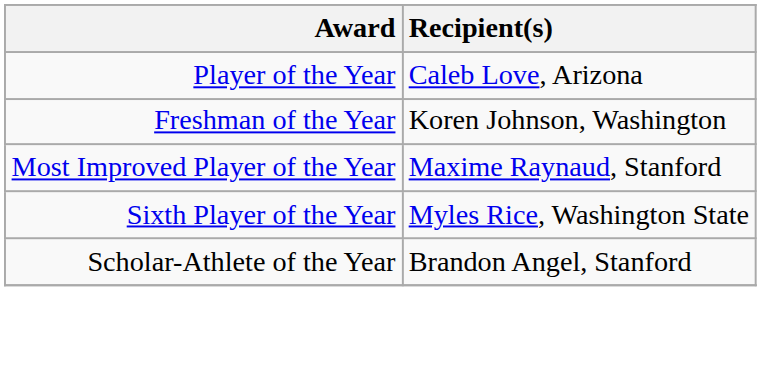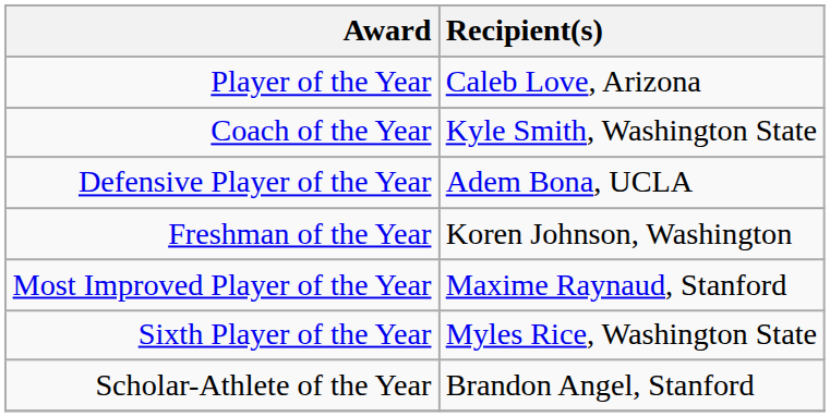 <table class="wikitable" style="white-space:nowrap; font-size:90%;">
 <tr>
 <th style="text-align:right;">Award</th>
 <th style="text-align:left;">Recipient(s)</th>
 </tr>
 <tr>
 <td style="text-align:right;"><a href='#'>Player of the Year</a></td>
 <td style="text-align:left;"><a href='#'>Caleb Love</a>, Arizona</td>
+</tr>
+<tr>
+<td style="text-align:right;"><a href='#'>Coach of the Year</a></td>
+<td style="text-align:left;"><a href='#'>Kyle Smith</a>, Washington State</td>
+</tr>
+<tr>
+<td style="text-align:right;"><a href='#'>Defensive Player of the Year</a></td>
+<td style="text-align:left;"><a href='#'>Adem Bona</a>, UCLA</td>
 </tr>
 <tr>
 <td style="text-align:right;"><a href='#'>Freshman of the Year</a></td>
 <td style="text-align:left;">Koren Johnson, Washington</td>
 </tr>
 <tr>
 <td style="text-align:right;"><a href='#'>Most Improved Player of the Year</a></td>
 <td style="text-align:left;"><a href='#'>Maxime Raynaud</a>, Stanford</td>
 </tr>
 <tr>
 <td style="text-align:right;"><a href='#'>Sixth Player of the Year</a></td>
 <td style="text-align:left;"><a href='#'>Myles Rice</a>, Washington State</td>
 </tr>
 <tr>
 <td style="text-align:right;">Scholar-Athlete of the Year</td>
 <td style="text-align:left;">Brandon Angel, Stanford</td>
 </tr>
 <tr>
 </tr>
 </table>
